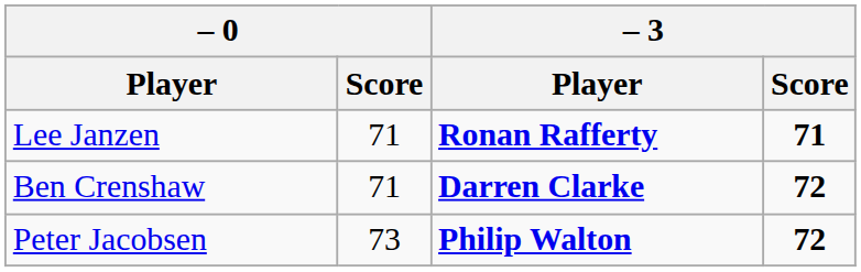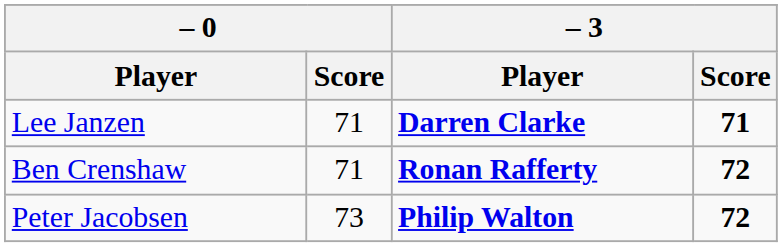 <table class=wikitable>
 <tr>
 <th colspan=2> – 0</th>
 <th colspan=2> – 3</th>
 </tr>
 <tr>
 <th width=155>Player</th>
 <th>Score</th>
 <th width=155>Player</th>
 <th>Score</th>
 </tr>
 <tr>
 <td><a href='#'>Lee Janzen</a></td>
 <td align=center>71</td>
-<td><strong><a href='#'>Ronan Rafferty</a></strong></td>
+<td><strong><a href='#'>Darren Clarke</a></strong></td>
 <td align=center><strong>71</strong></td>
 </tr>
 <tr>
 <td><a href='#'>Ben Crenshaw</a></td>
 <td align=center>71</td>
-<td><strong><a href='#'>Darren Clarke</a></strong></td>
+<td><strong><a href='#'>Ronan Rafferty</a></strong></td>
 <td align=center><strong>72</strong></td>
 </tr>
 <tr>
 <td><a href='#'>Peter Jacobsen</a></td>
 <td align=center>73</td>
 <td><strong><a href='#'>Philip Walton</a></strong></td>
 <td align=center><strong>72</strong></td>
 </tr>
 </table>
